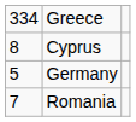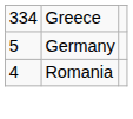 <table class="wikitable">
 <tr>
 <td>334</td>
 <td>Greece</td>
-<td></td>
-</tr>
-<tr>
-<td>8</td>
-<td>Cyprus</td>
 <td></td>
 </tr>
 <tr>
 <td>5</td>
 <td>Germany</td>
 <td></td>
 </tr>
 <tr>
-<td>7</td>
+<td>4</td>
 <td>Romania</td>
 <td></td>
 </tr>
 </table>
